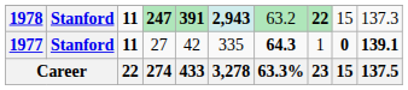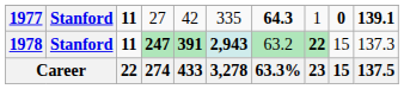 <table class="wikitable" style="text-align:center;">
 <tr>
+</tr>
+<tr>
+<th><a href='#'>1977</a></th>
+<th><a href='#'>Stanford</a></th>
+<td><strong>11</strong></td>
+<td>27</td>
+<td>42</td>
+<td>335</td>
+<td><strong>64.3</strong></td>
+<td>1</td>
+<td><strong>0</strong></td>
+<td><strong>139.1</strong></td>
 </tr>
 <tr>
 <th><a href='#'>1978</a></th>
 <th><a href='#'>Stanford</a></th>
 <td><strong>11</strong></td>
 <td style="background:#afe6ba;"><strong>247</strong></td>
 <td style="background:#afe6ba;"><strong>391</strong></td>
 <td style="background:#cfecec;"><strong>2,943</strong></td>
 <td style="background:#afe6ba;">63.2</td>
 <td style="background:#afe6ba;"><strong>22</strong></td>
 <td>15</td>
 <td>137.3</td>
 </tr>
 <tr>
-<th><a href='#'>1977</a></th>
-<th><a href='#'>Stanford</a></th>
-<td><strong>11</strong></td>
-<td>27</td>
-<td>42</td>
-<td>335</td>
-<td><strong>64.3</strong></td>
-<td>1</td>
-<td><strong>0</strong></td>
-<td><strong>139.1</strong></td>
-</tr>
-<tr>
 <th Colspan="2">Career</th>
 <th>22</th>
 <th>274</th>
 <th>433</th>
 <th>3,278</th>
 <th>63.3%</th>
 <th>23</th>
 <th>15</th>
 <th>137.5</th>
 </tr>
 </table>
